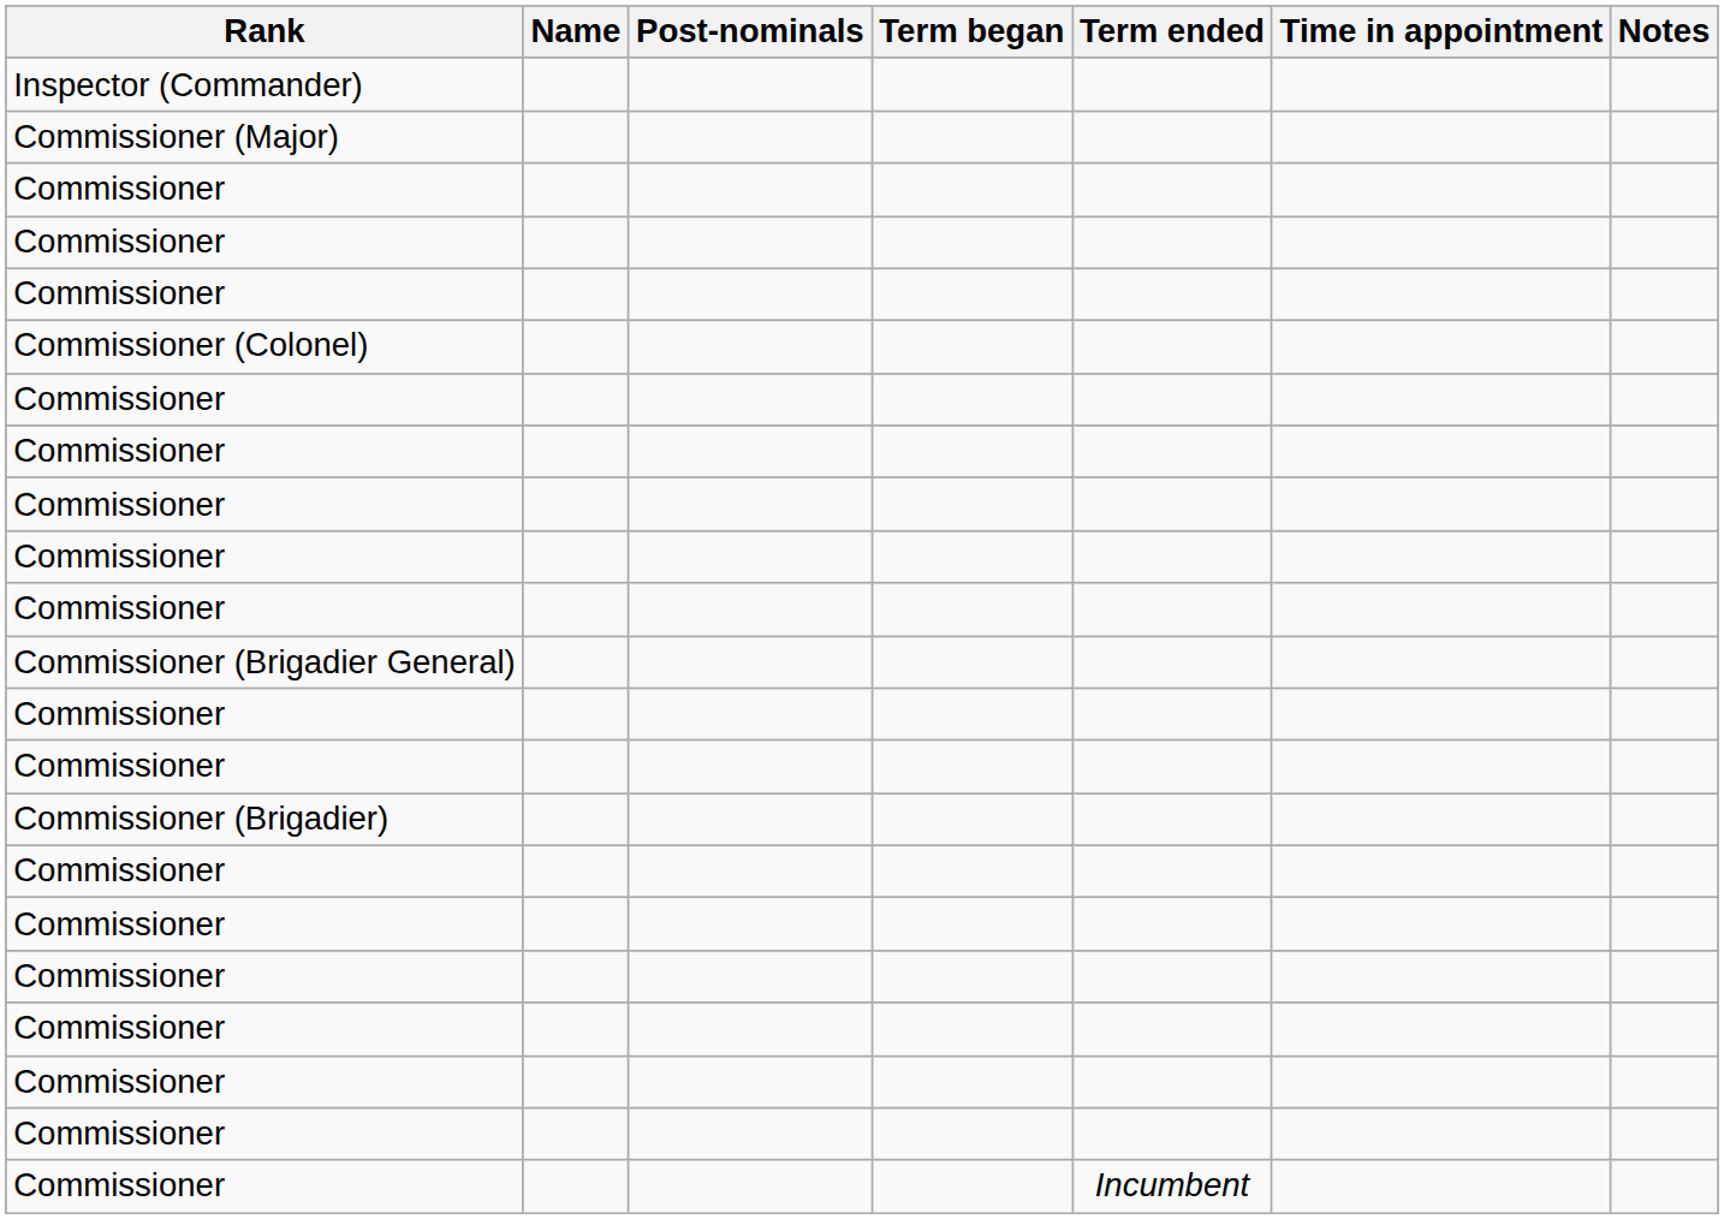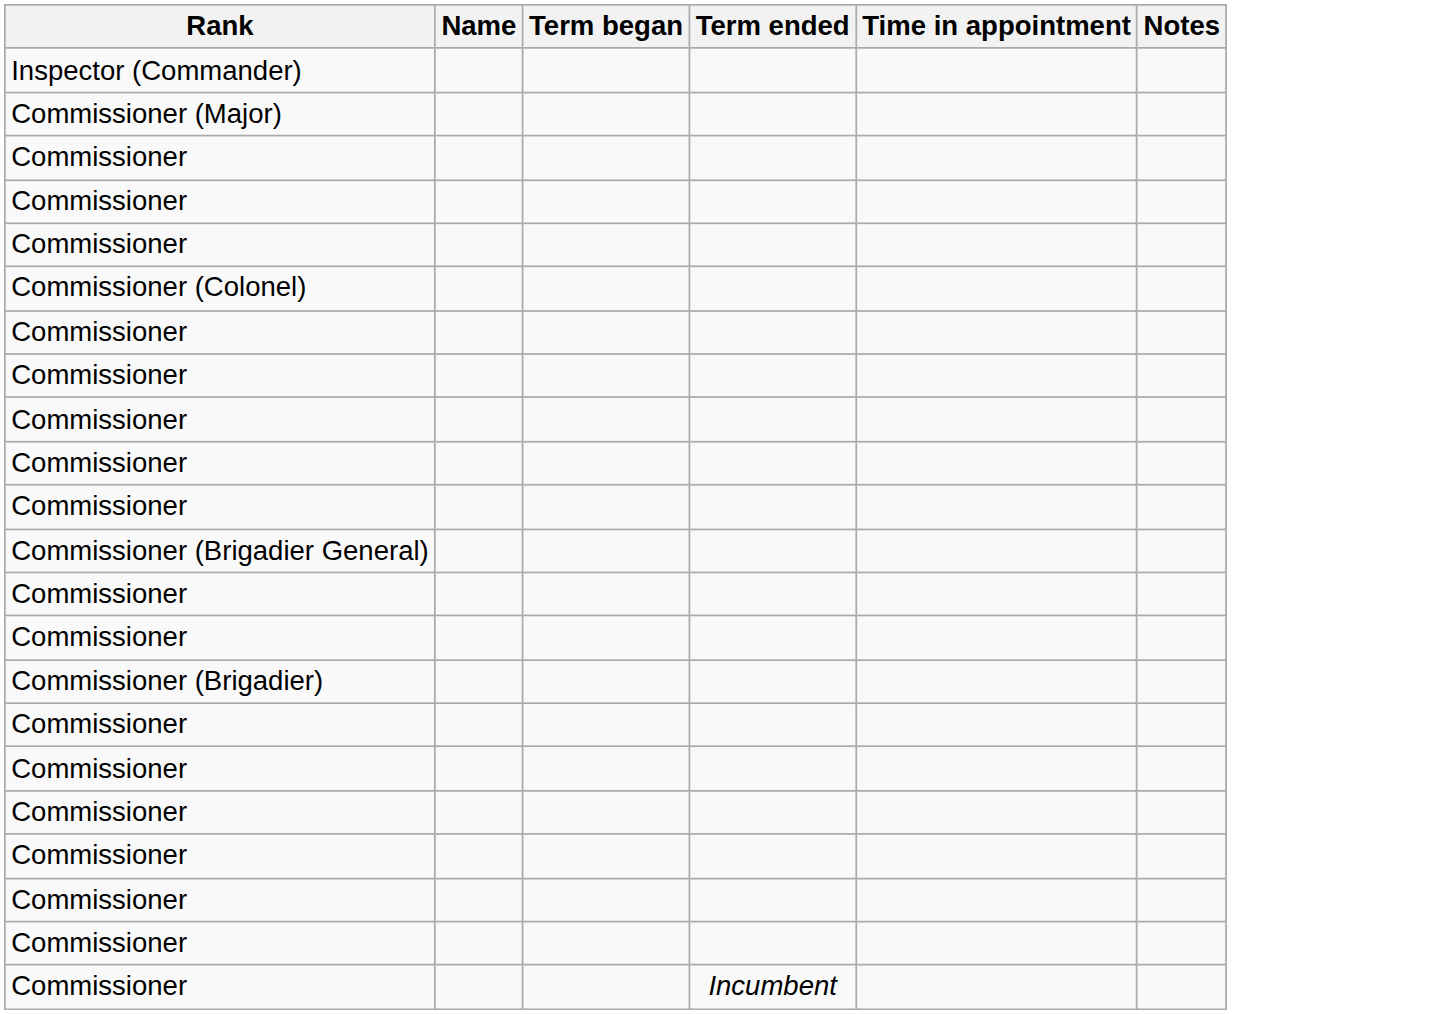 <table class="wikitable sortable">
 <tr>
 <th>Rank</th>
 <th>Name</th>
-<th>Post-nominals</th>
 <th>Term began</th>
 <th>Term ended</th>
 <th>Time in appointment</th>
 <th>Notes</th>
 </tr>
 <tr>
 <td>Inspector (Commander)</td>
-<td></td>
 <td></td>
 <td align=right></td>
 <td align=right></td>
 <td></td>
 <td></td>
 </tr>
 <tr>
 <td>Commissioner (Major)</td>
 <td></td>
+<td align=right></td>
+<td align=right></td>
+<td></td>
+<td></td>
+</tr>
+<tr>
+<td>Commissioner</td>
 <td></td>
 <td align=right></td>
 <td align=right></td>
 <td></td>
 <td></td>
 </tr>
 <tr>
 <td>Commissioner</td>
 <td></td>
+<td align=right></td>
+<td align=right></td>
+<td></td>
+<td></td>
+</tr>
+<tr>
+<td>Commissioner</td>
+<td></td>
+<td align=right></td>
+<td align=right></td>
+<td></td>
+<td></td>
+</tr>
+<tr>
+<td>Commissioner (Colonel)</td>
 <td></td>
 <td align=right></td>
 <td align=right></td>
 <td></td>
 <td></td>
 </tr>
 <tr>
 <td>Commissioner</td>
 <td></td>
+<td align=right></td>
+<td align=right></td>
+<td></td>
+<td></td>
+</tr>
+<tr>
+<td>Commissioner</td>
 <td></td>
 <td align=right></td>
 <td align=right></td>
 <td></td>
 <td></td>
 </tr>
 <tr>
 <td>Commissioner</td>
 <td></td>
-<td></td>
 <td align=right></td>
 <td align=right></td>
 <td></td>
 <td></td>
 </tr>
 <tr>
-<td>Commissioner (Colonel)</td>
-<td></td>
+<td>Commissioner</td>
 <td></td>
 <td align=right></td>
 <td align=right></td>
 <td></td>
 <td></td>
 </tr>
 <tr>
 <td>Commissioner</td>
 <td></td>
+<td align=right></td>
+<td align=right></td>
+<td></td>
+<td></td>
+</tr>
+<tr>
+<td>Commissioner (Brigadier General)</td>
 <td></td>
 <td align=right></td>
 <td align=right></td>
 <td></td>
 <td></td>
 </tr>
 <tr>
 <td>Commissioner</td>
 <td></td>
+<td align=right></td>
+<td align=right></td>
+<td></td>
+<td></td>
+</tr>
+<tr>
+<td>Commissioner</td>
+<td></td>
+<td align=right></td>
+<td align=right></td>
+<td></td>
+<td></td>
+</tr>
+<tr>
+<td>Commissioner (Brigadier)</td>
 <td></td>
 <td align=right></td>
 <td align=right></td>
 <td></td>
 <td></td>
 </tr>
 <tr>
 <td>Commissioner</td>
 <td></td>
+<td align=right></td>
+<td align=right></td>
+<td></td>
+<td></td>
+</tr>
+<tr>
+<td>Commissioner</td>
 <td></td>
 <td align=right></td>
 <td align=right></td>
 <td></td>
 <td></td>
 </tr>
 <tr>
 <td>Commissioner</td>
 <td></td>
+<td align=right></td>
+<td align=right></td>
+<td></td>
+<td></td>
+</tr>
+<tr>
+<td>Commissioner</td>
 <td></td>
 <td align=right></td>
 <td align=right></td>
 <td></td>
 <td></td>
 </tr>
 <tr>
 <td>Commissioner</td>
 <td></td>
-<td></td>
 <td align=right></td>
 <td align=right></td>
 <td></td>
 <td></td>
 </tr>
 <tr>
-<td>Commissioner (Brigadier General)</td>
-<td></td>
+<td>Commissioner</td>
 <td></td>
 <td align=right></td>
 <td align=right></td>
 <td></td>
 <td></td>
 </tr>
 <tr>
 <td>Commissioner</td>
 <td></td>
-<td></td>
-<td align=right></td>
-<td align=right></td>
-<td></td>
-<td></td>
-</tr>
-<tr>
-<td>Commissioner</td>
-<td></td>
-<td></td>
-<td align=right></td>
-<td align=right></td>
-<td></td>
-<td></td>
-</tr>
-<tr>
-<td>Commissioner (Brigadier)</td>
-<td></td>
-<td></td>
-<td align=right></td>
-<td align=right></td>
-<td></td>
-<td></td>
-</tr>
-<tr>
-<td>Commissioner</td>
-<td></td>
-<td></td>
-<td align=right></td>
-<td align=right></td>
-<td></td>
-<td></td>
-</tr>
-<tr>
-<td>Commissioner</td>
-<td></td>
-<td></td>
-<td align=right></td>
-<td align=right></td>
-<td></td>
-<td></td>
-</tr>
-<tr>
-<td>Commissioner</td>
-<td></td>
-<td></td>
-<td align=right></td>
-<td align=right></td>
-<td></td>
-<td></td>
-</tr>
-<tr>
-<td>Commissioner</td>
-<td></td>
-<td></td>
-<td align=right></td>
-<td align=right></td>
-<td></td>
-<td></td>
-</tr>
-<tr>
-<td>Commissioner</td>
-<td></td>
-<td></td>
-<td align=right></td>
-<td align=right></td>
-<td></td>
-<td></td>
-</tr>
-<tr>
-<td>Commissioner</td>
-<td></td>
-<td></td>
-<td align=right></td>
-<td align=right></td>
-<td></td>
-<td></td>
-</tr>
-<tr>
-<td>Commissioner</td>
-<td></td>
-<td></td>
 <td align=right></td>
 <td align=center><em>Incumbent</em></td>
 <td></td>
 <td></td>
 </tr>
 </table>
